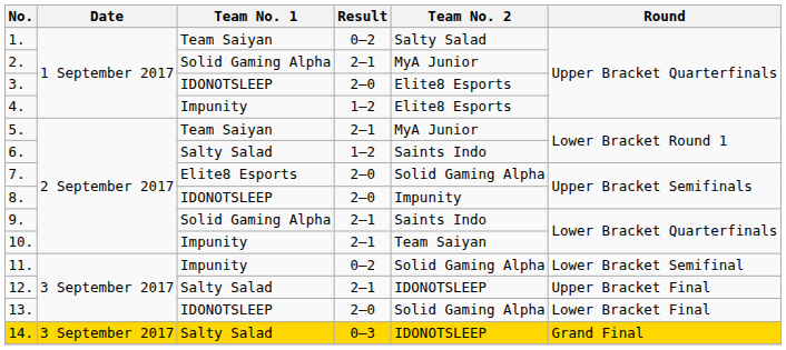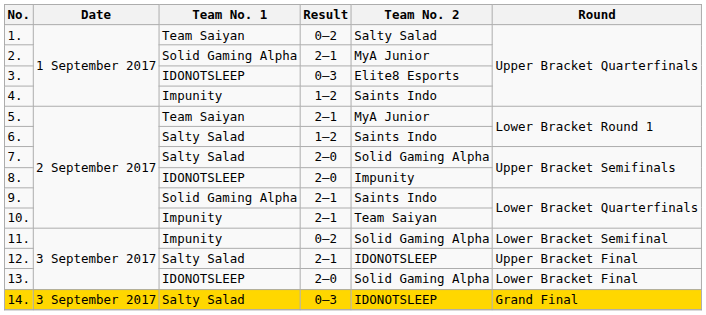 <table class="wikitable sortable" style="text-align:left;">
 <tr>
 <th>No.</th>
 <th>Date</th>
 <th>Team No. 1</th>
 <th>Result</th>
 <th>Team No. 2</th>
 <th>Round</th>
 </tr>
 <tr>
 <td>1.</td>
 <td rowspan=4>1 September 2017</td>
 <td> Team Saiyan</td>
 <td style="text-align:center;">0–2</td>
 <td> Salty Salad</td>
 <td rowspan=4>Upper Bracket Quarterfinals</td>
 </tr>
 <tr>
 <td>2.</td>
 <td> Solid Gaming Alpha</td>
 <td style="text-align:center;">2–1</td>
 <td> MyA Junior</td>
 </tr>
 <tr>
 <td>3.</td>
 <td> IDONOTSLEEP</td>
-<td style="text-align:center;">2–0</td>
+<td style="text-align:center;">0–3</td>
 <td> Elite8 Esports</td>
 </tr>
 <tr>
 <td>4.</td>
 <td> Impunity</td>
 <td style="text-align:center;">1–2</td>
-<td> Elite8 Esports</td>
+<td> Saints Indo</td>
 </tr>
 <tr>
 <td>5.</td>
 <td rowspan=6>2 September 2017</td>
 <td> Team Saiyan</td>
 <td style="text-align:center;">2–1</td>
 <td> MyA Junior</td>
 <td rowspan=2>Lower Bracket Round 1</td>
 </tr>
 <tr>
 <td>6.</td>
 <td> Salty Salad</td>
 <td style="text-align:center;">1–2</td>
 <td> Saints Indo</td>
 </tr>
 <tr>
 <td>7.</td>
-<td> Elite8 Esports</td>
+<td> Salty Salad</td>
 <td style="text-align:center;">2–0</td>
 <td> Solid Gaming Alpha</td>
 <td rowspan=2>Upper Bracket Semifinals</td>
 </tr>
 <tr>
 <td>8.</td>
 <td> IDONOTSLEEP</td>
 <td style="text-align:center;">2–0</td>
 <td> Impunity</td>
 </tr>
 <tr>
 <td>9.</td>
 <td> Solid Gaming Alpha</td>
 <td style="text-align:center;">2–1</td>
 <td> Saints Indo</td>
 <td rowspan=2>Lower Bracket Quarterfinals</td>
 </tr>
 <tr>
 <td>10.</td>
 <td> Impunity</td>
 <td style="text-align:center;">2–1</td>
 <td> Team Saiyan</td>
 </tr>
 <tr>
 <td>11.</td>
 <td rowspan=3>3 September 2017</td>
 <td> Impunity</td>
 <td style="text-align:center;">0–2</td>
 <td> Solid Gaming Alpha</td>
 <td>Lower Bracket Semifinal</td>
 </tr>
 <tr>
 <td>12.</td>
 <td> Salty Salad</td>
 <td style="text-align:center;">2–1</td>
 <td> IDONOTSLEEP</td>
 <td>Upper Bracket Final</td>
 </tr>
 <tr>
 <td>13.</td>
 <td> IDONOTSLEEP</td>
 <td style="text-align:center;">2–0</td>
 <td> Solid Gaming Alpha</td>
 <td>Lower Bracket Final</td>
 </tr>
 <tr style="background:gold;">
 <td>14.</td>
 <td>3 September 2017</td>
 <td> Salty Salad</td>
 <td style="text-align:center;">0–3</td>
 <td> IDONOTSLEEP</td>
 <td>Grand Final</td>
 </tr>
 <tr>
 </tr>
 </table>
